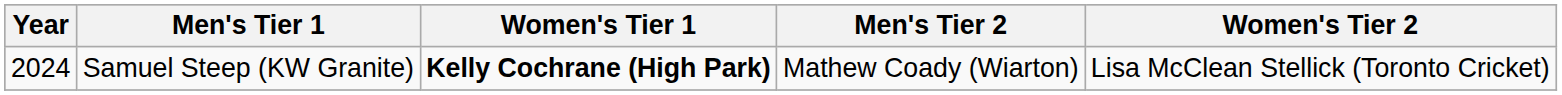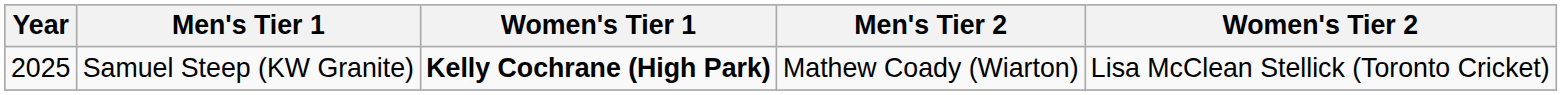 <table class="wikitable">
 <tr>
 <th>Year</th>
 <th>Men's Tier 1</th>
 <th>Women's Tier 1</th>
 <th>Men's Tier 2</th>
 <th>Women's Tier 2</th>
 </tr>
 <tr>
-<td>2024</td>
+<td>2025</td>
 <td>Samuel Steep (KW Granite)</td>
 <td><strong>Kelly Cochrane (High Park)</strong></td>
 <td>Mathew Coady (Wiarton)</td>
 <td>Lisa McClean Stellick (Toronto Cricket)</td>
 </tr>
 </table>
